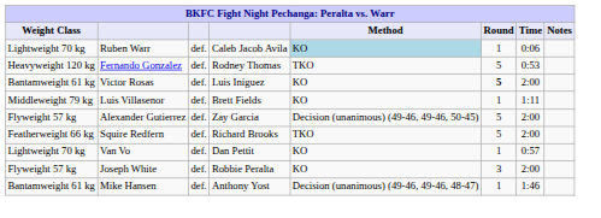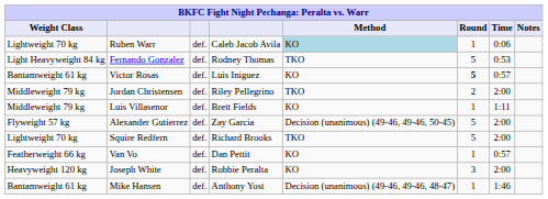 <table class="wikitable" style="font-size: 80%;">
 <tr>
 <th colspan="8" style="background-color: #ccf; color: #000080; text-align: center;"><strong>BKFC Fight Night Pechanga: Peralta vs. Warr</strong></th>
 </tr>
 <tr>
 <th colspan="1" style="background-color: #E6E8FA; color: #000000; text-align: center;">Weight Class</th>
 <th colspan="1" style="background-color: #E6E8FA; color: #000000; text-align: center;"></th>
 <th colspan="1" style="background-color: #E6E8FA; color: #000000; text-align: center;"></th>
 <th colspan="1" style="background-color: #E6E8FA; color: #000000; text-align: center;"></th>
 <th colspan="1" style="background-color: #E6E8FA; color: #000000; text-align: center;">Method</th>
 <th colspan="1" style="background-color: #E6E8FA; color: #000000; text-align: center;">Round</th>
 <th colspan="1" style="background-color: #E6E8FA; color: #000000; text-align: center;">Time</th>
 <th colspan="1" style="background-color: #E6E8FA; color: #000000; text-align: center;">Notes</th>
 </tr>
 <tr>
 <td>Lightweight 70 kg</td>
 <td> Ruben Warr</td>
 <td align="center">def.</td>
 <td> Caleb Jacob Avila</td>
 <td style="background: lightblue;">KO</td>
 <td align="center">1</td>
 <td align="center">0:06</td>
 <td></td>
 </tr>
 <tr>
-<td>Heavyweight 120 kg</td>
+<td>Light Heavyweight 84 kg</td>
 <td> <a href='#'>Fernando Gonzalez</a></td>
 <td>def.</td>
 <td> Rodney Thomas</td>
 <td>TKO</td>
 <td align="center">5</td>
 <td align="center">0:53</td>
 <td></td>
 </tr>
 <tr>
 <td>Bantamweight 61 kg</td>
 <td> Victor Rosas</td>
 <td>def.</td>
 <td> Luis Iniguez</td>
 <td>KO</td>
 <td align="center"><strong>5</strong></td>
+<td align="center">0:57</td>
+<td></td>
+</tr>
+<tr>
+<td>Middleweight 79 kg</td>
+<td> Jordan Christensen</td>
+<td>def.</td>
+<td> Riley Pellegrino</td>
+<td>TKO</td>
+<td align="center">2</td>
 <td align="center">2:00</td>
 <td></td>
 </tr>
 <tr>
 <td>Middleweight 79 kg</td>
 <td> Luis Villasenor</td>
 <td>def.</td>
 <td> Brett Fields</td>
 <td>KO</td>
 <td align="center">1</td>
 <td align="center">1:11</td>
 <td></td>
 </tr>
 <tr>
 <td>Flyweight 57 kg</td>
 <td> Alexander Gutierrez</td>
 <td>def.</td>
 <td> Zay Garcia</td>
 <td>Decision (unanimous) (49-46, 49-46, 50-45)</td>
 <td align="center">5</td>
 <td align="center">2:00</td>
 <td></td>
 </tr>
 <tr>
-<td>Featherweight 66 kg</td>
+<td>Lightweight 70 kg</td>
 <td> Squire Redfern</td>
 <td>def.</td>
 <td> Richard Brooks</td>
 <td>TKO</td>
 <td align="center">5</td>
 <td align="center">2:00</td>
 <td></td>
 </tr>
 <tr>
-<td>Lightweight 70 kg</td>
+<td>Featherweight 66 kg</td>
 <td> Van Vo</td>
 <td>def.</td>
 <td> Dan Pettit</td>
 <td>KO</td>
 <td align="center">1</td>
 <td align="center">0:57</td>
 <td></td>
 </tr>
 <tr>
-<td>Flyweight 57 kg</td>
+<td>Heavyweight 120 kg</td>
 <td> Joseph White</td>
 <td>def.</td>
 <td> Robbie Peralta</td>
 <td>KO</td>
 <td align="center">3</td>
 <td align="center">2:00</td>
 <td></td>
 </tr>
 <tr>
 <td>Bantamweight 61 kg</td>
 <td> Mike Hansen</td>
 <td>def.</td>
 <td> Anthony Yost</td>
 <td>Decision (unanimous) (49-46, 49-46, 48-47)</td>
 <td align="center">1</td>
 <td align="center">1:46</td>
 <td></td>
 </tr>
 </table>
